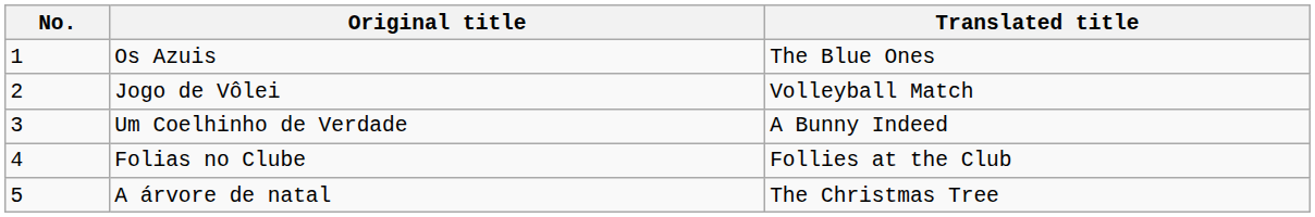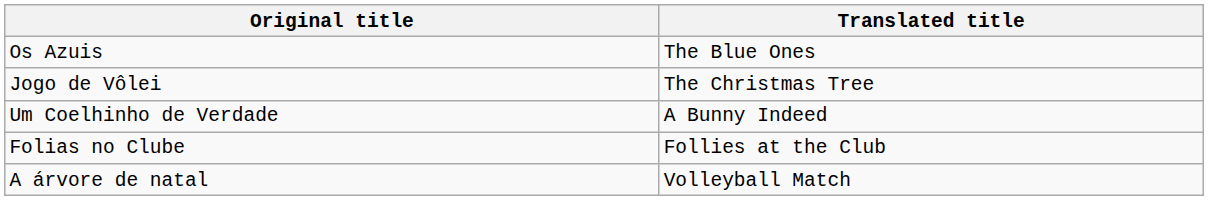 <table class=wikitable width=800>
 <tr>
-<th>No.</th>
 <th>Original title</th>
 <th>Translated title</th>
 </tr>
 <tr>
-<td>1</td>
 <td>Os Azuis</td>
 <td>The Blue Ones</td>
 </tr>
 <tr>
-<td>2</td>
 <td>Jogo de Vôlei</td>
-<td>Volleyball Match</td>
+<td>The Christmas Tree</td>
 </tr>
 <tr>
-<td>3</td>
 <td>Um Coelhinho de Verdade</td>
 <td>A Bunny Indeed</td>
 </tr>
 <tr>
-<td>4</td>
 <td>Folias no Clube</td>
 <td>Follies at the Club</td>
 </tr>
 <tr>
-<td>5</td>
 <td>A árvore de natal</td>
-<td>The Christmas Tree</td>
+<td>Volleyball Match</td>
 </tr>
 </table>
